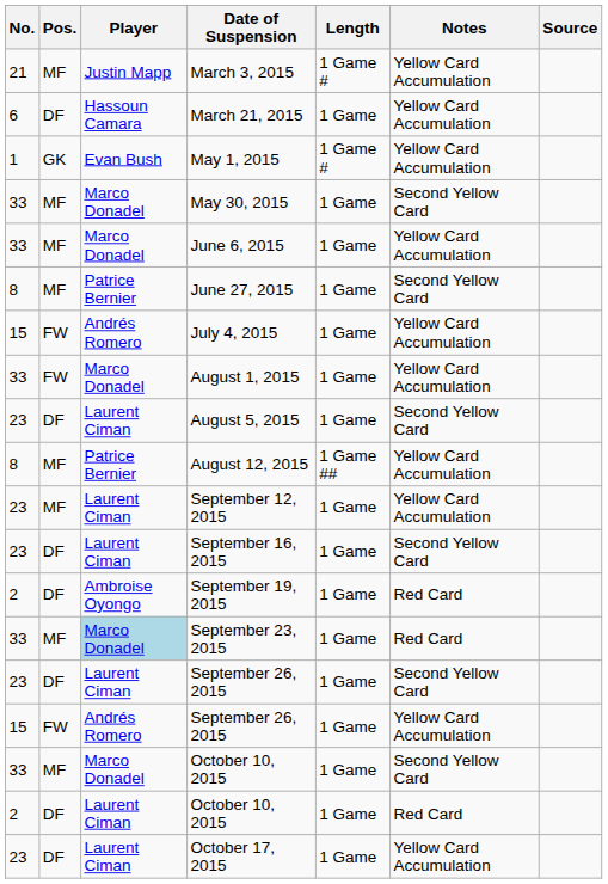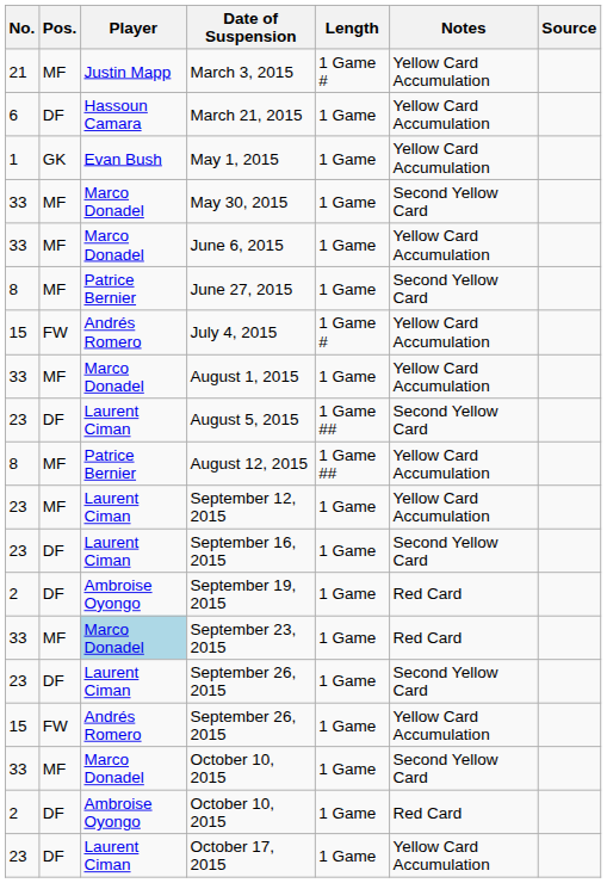 <table class="wikitable sortable" style="width:90%; text-align:center; font-size:95%; text-align:left;">
 <tr>
 <th><strong>No.</strong></th>
 <th><strong>Pos.</strong></th>
 <th><strong>Player</strong></th>
 <th><strong>Date of Suspension</strong></th>
 <th><strong>Length</strong></th>
 <th><strong>Notes</strong></th>
 <th><strong>Source</strong></th>
 </tr>
 <tr>
 <td>21</td>
 <td>MF</td>
 <td> <a href='#'>Justin Mapp</a></td>
 <td>March 3, 2015</td>
 <td>1 Game #</td>
 <td>Yellow Card Accumulation</td>
 <td></td>
 </tr>
 <tr>
 <td>6</td>
 <td>DF</td>
 <td> <a href='#'>Hassoun Camara</a></td>
 <td>March 21, 2015</td>
 <td>1 Game</td>
 <td>Yellow Card Accumulation</td>
 <td></td>
 </tr>
 <tr>
 <td>1</td>
 <td>GK</td>
 <td> <a href='#'>Evan Bush</a></td>
 <td>May 1, 2015</td>
-<td>1 Game #</td>
+<td>1 Game</td>
 <td>Yellow Card Accumulation</td>
 <td></td>
 </tr>
 <tr>
 <td>33</td>
 <td>MF</td>
 <td> <a href='#'>Marco Donadel</a></td>
 <td>May 30, 2015</td>
 <td>1 Game</td>
 <td>Second Yellow Card</td>
 <td></td>
 </tr>
 <tr>
 <td>33</td>
 <td>MF</td>
 <td> <a href='#'>Marco Donadel</a></td>
 <td>June 6, 2015</td>
 <td>1 Game</td>
 <td>Yellow Card Accumulation</td>
 <td></td>
 </tr>
 <tr>
 <td>8</td>
 <td>MF</td>
 <td> <a href='#'>Patrice Bernier</a></td>
 <td>June 27, 2015</td>
 <td>1 Game</td>
 <td>Second Yellow Card</td>
 <td></td>
 </tr>
 <tr>
 <td>15</td>
 <td>FW</td>
 <td> <a href='#'>Andrés Romero</a></td>
 <td>July 4, 2015</td>
-<td>1 Game</td>
+<td>1 Game #</td>
 <td>Yellow Card Accumulation</td>
 <td></td>
 </tr>
 <tr>
 <td>33</td>
-<td>FW</td>
+<td>MF</td>
 <td> <a href='#'>Marco Donadel</a></td>
 <td>August 1, 2015</td>
 <td>1 Game</td>
 <td>Yellow Card Accumulation</td>
 <td></td>
 </tr>
 <tr>
 <td>23</td>
 <td>DF</td>
 <td> <a href='#'>Laurent Ciman</a></td>
 <td>August 5, 2015</td>
-<td>1 Game</td>
+<td>1 Game ##</td>
 <td>Second Yellow Card</td>
 <td></td>
 </tr>
 <tr>
 <td>8</td>
 <td>MF</td>
 <td> <a href='#'>Patrice Bernier</a></td>
 <td>August 12, 2015</td>
 <td>1 Game ##</td>
 <td>Yellow Card Accumulation</td>
 <td></td>
 </tr>
 <tr>
 <td>23</td>
 <td>MF</td>
 <td> <a href='#'>Laurent Ciman</a></td>
 <td>September 12, 2015</td>
 <td>1 Game</td>
 <td>Yellow Card Accumulation</td>
 <td></td>
 </tr>
 <tr>
 <td>23</td>
 <td>DF</td>
 <td> <a href='#'>Laurent Ciman</a></td>
 <td>September 16, 2015</td>
 <td>1 Game</td>
 <td>Second Yellow Card</td>
 <td></td>
 </tr>
 <tr>
 <td>2</td>
 <td>DF</td>
 <td> <a href='#'>Ambroise Oyongo</a></td>
 <td>September 19, 2015</td>
 <td>1 Game</td>
 <td>Red Card</td>
 <td></td>
 </tr>
 <tr>
 <td>33</td>
 <td>MF</td>
 <td style="background: lightblue;"> <a href='#'>Marco Donadel</a></td>
 <td>September 23, 2015</td>
 <td>1 Game</td>
 <td>Red Card</td>
 <td></td>
 </tr>
 <tr>
 <td>23</td>
 <td>DF</td>
 <td> <a href='#'>Laurent Ciman</a></td>
 <td>September 26, 2015</td>
 <td>1 Game</td>
 <td>Second Yellow Card</td>
 <td></td>
 </tr>
 <tr>
 <td>15</td>
 <td>FW</td>
 <td> <a href='#'>Andrés Romero</a></td>
 <td>September 26, 2015</td>
 <td>1 Game</td>
 <td>Yellow Card Accumulation</td>
 <td></td>
 </tr>
 <tr>
 <td>33</td>
 <td>MF</td>
 <td> <a href='#'>Marco Donadel</a></td>
 <td>October 10, 2015</td>
 <td>1 Game</td>
 <td>Second Yellow Card</td>
 <td></td>
 </tr>
 <tr>
 <td>2</td>
 <td>DF</td>
-<td> <a href='#'>Laurent Ciman</a></td>
+<td> <a href='#'>Ambroise Oyongo</a></td>
 <td>October 10, 2015</td>
 <td>1 Game</td>
 <td>Red Card</td>
 <td></td>
 </tr>
 <tr>
 <td>23</td>
 <td>DF</td>
 <td> <a href='#'>Laurent Ciman</a></td>
 <td>October 17, 2015</td>
 <td>1 Game</td>
 <td>Yellow Card Accumulation</td>
 <td></td>
 </tr>
 </table>
